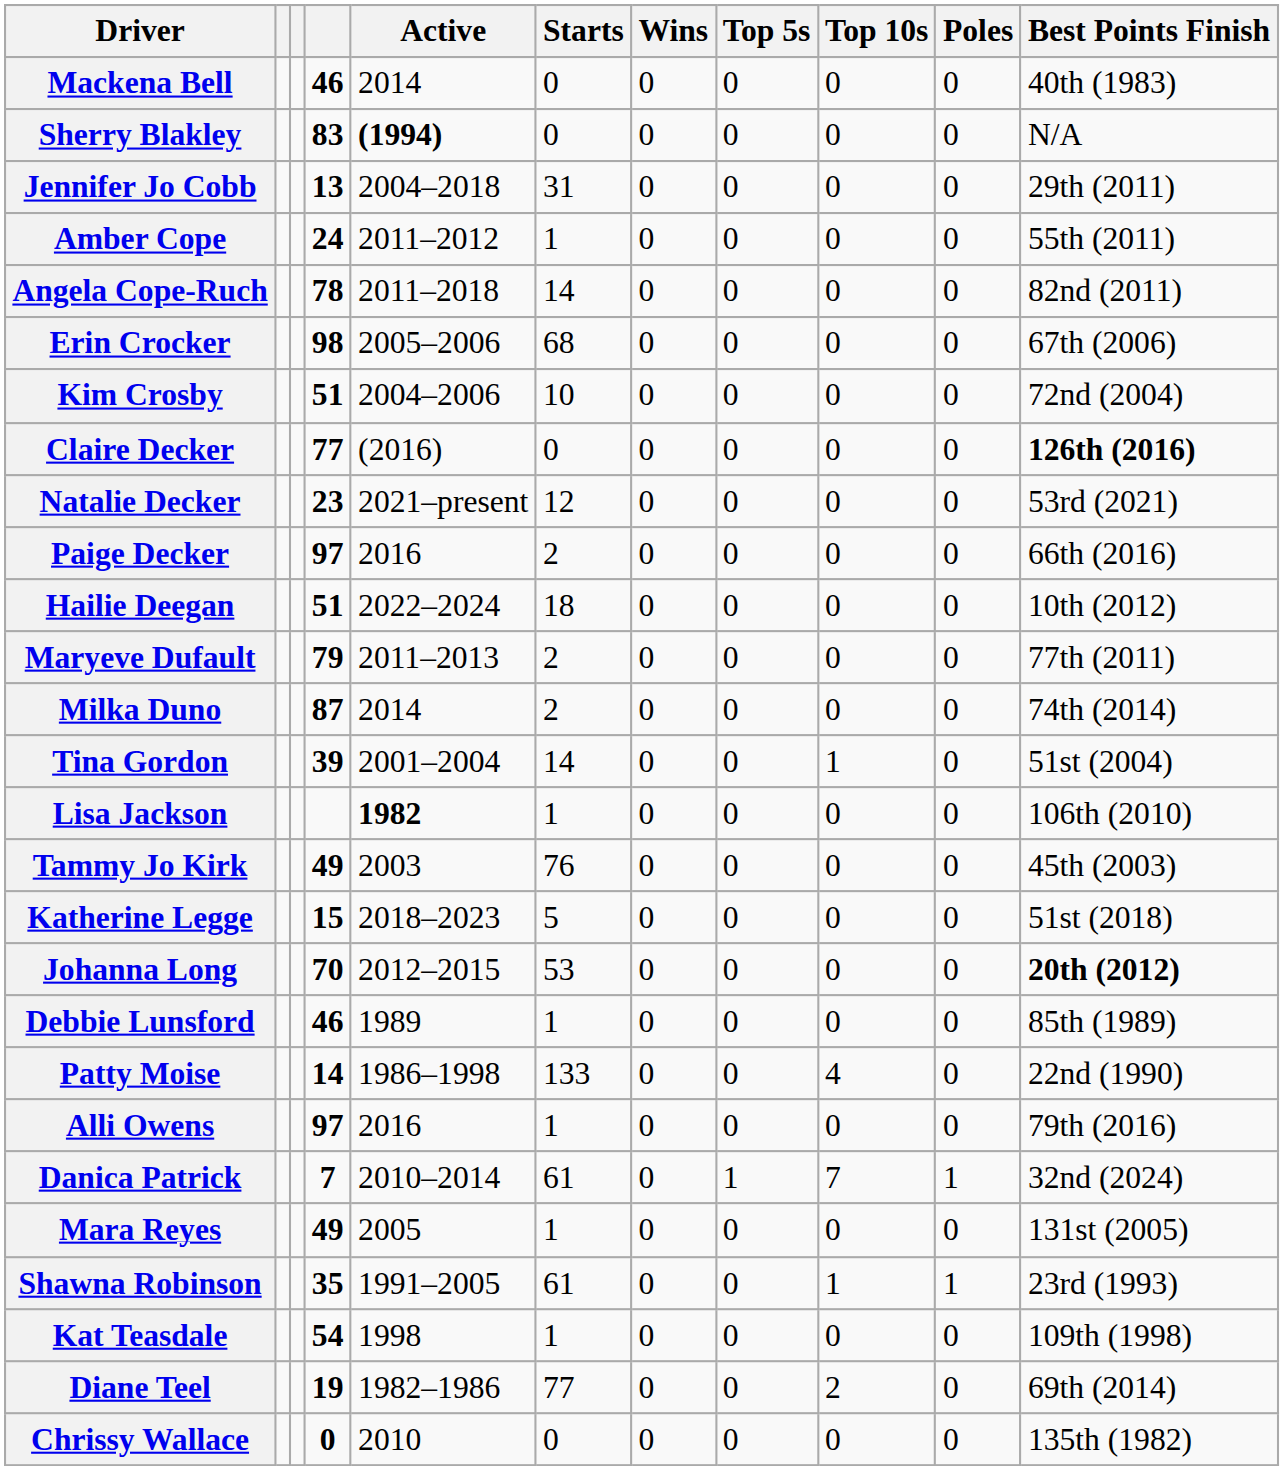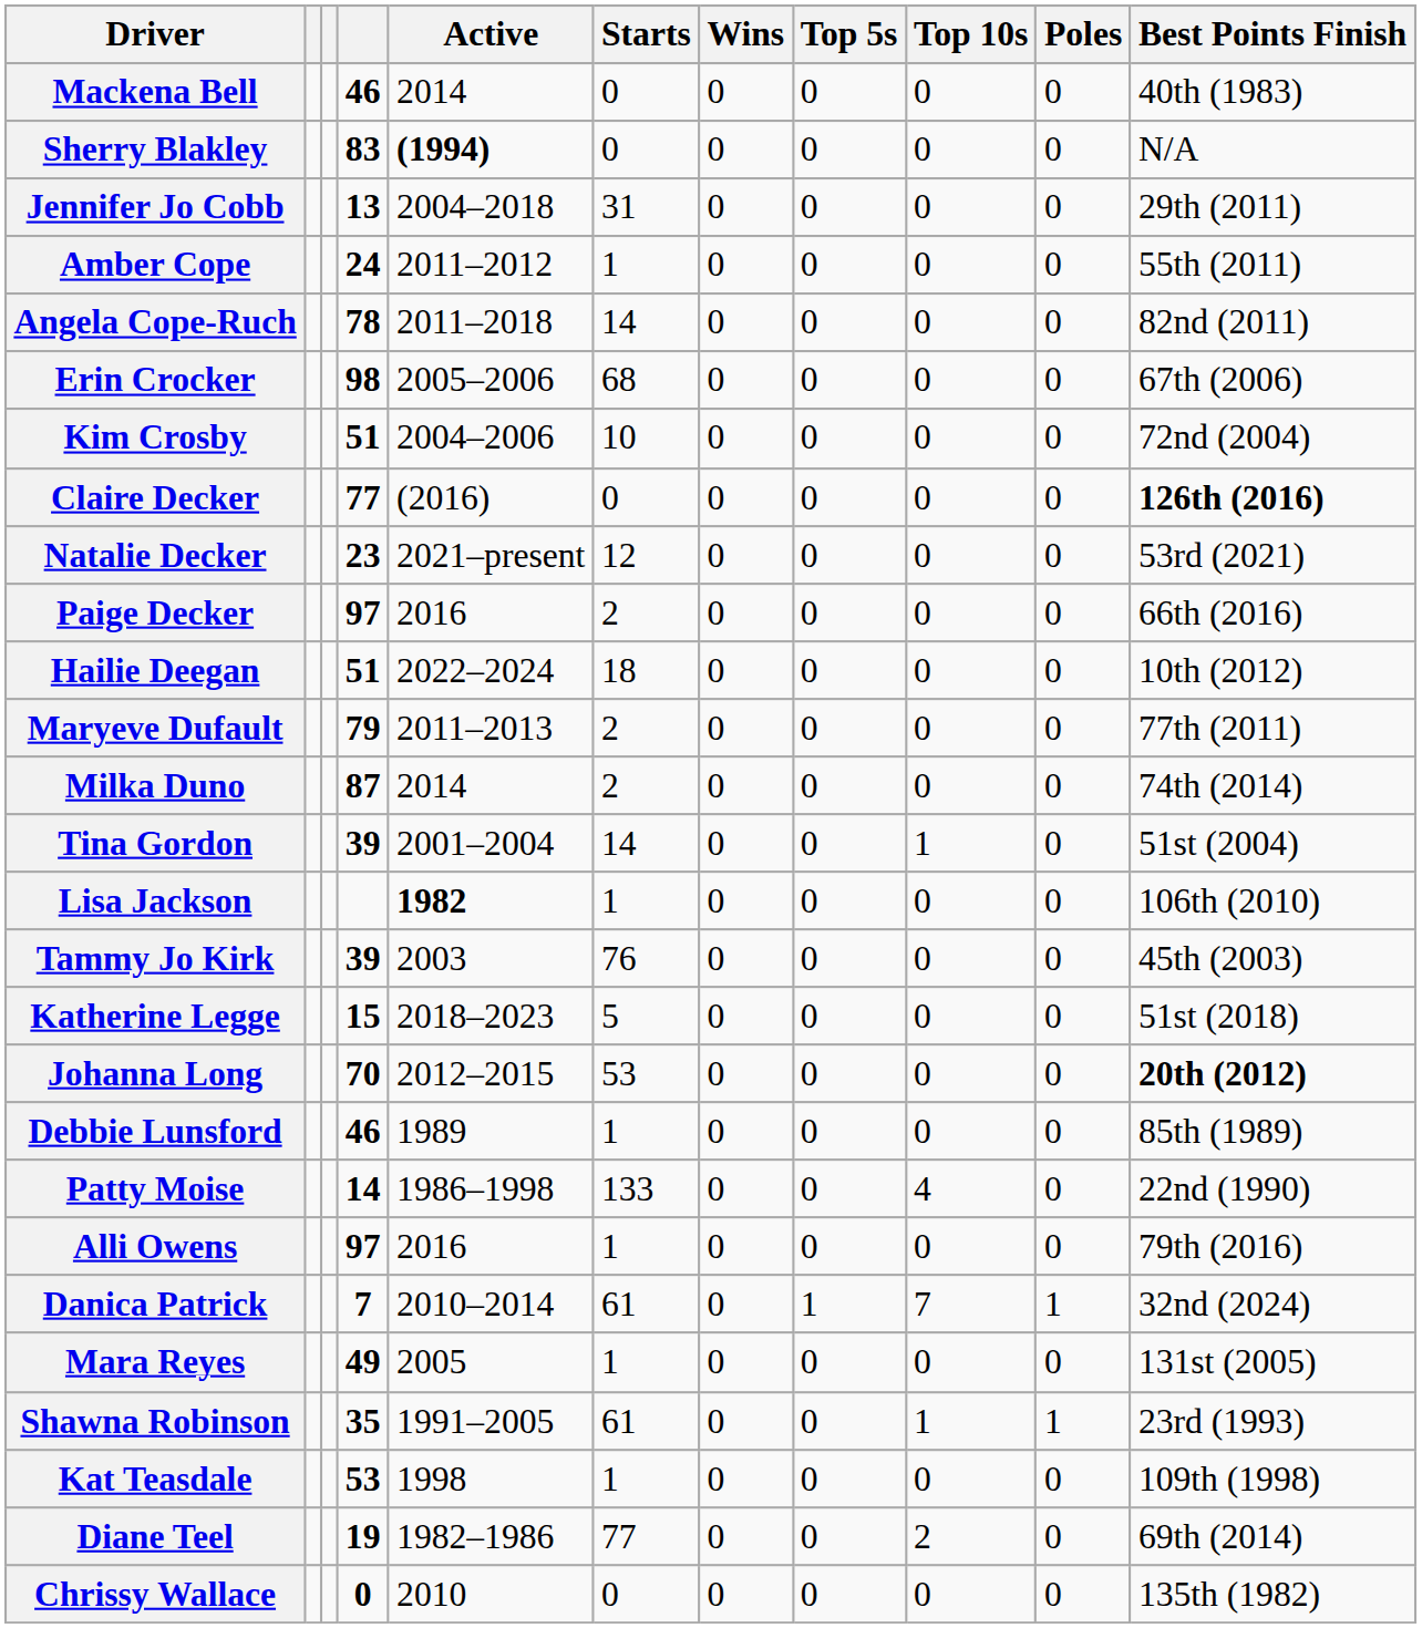 <table class="wikitable sortable" style="font-size: 95%;">
 <tr>
 <th>Driver</th>
 <th></th>
 <th></th>
 <th></th>
 <th>Active</th>
 <th>Starts</th>
 <th>Wins</th>
 <th>Top 5s</th>
 <th>Top 10s</th>
 <th>Poles</th>
 <th>Best Points Finish</th>
 </tr>
 <tr>
 <th><a href='#'>Mackena Bell</a></th>
 <td></td>
 <td></td>
 <td align=center><strong>46</strong></td>
 <td>2014</td>
 <td>0</td>
 <td>0</td>
 <td>0</td>
 <td>0</td>
 <td>0</td>
 <td data-sort-value=40>40th (1983)</td>
 </tr>
 <tr>
 <th><a href='#'>Sherry Blakley</a></th>
 <td></td>
 <td></td>
 <td align=center><strong>83</strong></td>
 <td><strong>(1994)</strong></td>
 <td>0</td>
 <td>0</td>
 <td>0</td>
 <td>0</td>
 <td>0</td>
 <td data-sort-value=1000>N/A</td>
 </tr>
 <tr>
 <th><a href='#'>Jennifer Jo Cobb</a></th>
 <td></td>
 <td></td>
 <td align=center><strong>13</strong></td>
 <td>2004–2018</td>
 <td>31</td>
 <td>0</td>
 <td>0</td>
 <td>0</td>
 <td>0</td>
 <td data-sort-value=29>29th (2011)</td>
 </tr>
 <tr>
 <th><a href='#'>Amber Cope</a></th>
 <td></td>
 <td></td>
 <td align=center><strong>24</strong></td>
 <td>2011–2012</td>
 <td>1</td>
 <td>0</td>
 <td>0</td>
 <td>0</td>
 <td>0</td>
 <td data-sort-value=55>55th (2011)</td>
 </tr>
 <tr>
 <th><a href='#'>Angela Cope-Ruch</a></th>
 <td></td>
 <td></td>
 <td align=center><strong>78</strong></td>
 <td>2011–2018</td>
 <td>14</td>
 <td>0</td>
 <td>0</td>
 <td>0</td>
 <td>0</td>
 <td data-sort-value=82>82nd (2011)</td>
 </tr>
 <tr>
 <th><a href='#'>Erin Crocker</a></th>
 <td></td>
 <td></td>
 <td align=center><strong>98</strong></td>
 <td>2005–2006</td>
 <td>68</td>
 <td>0</td>
 <td>0</td>
 <td>0</td>
 <td>0</td>
 <td data-sort-value=67>67th (2006)</td>
 </tr>
 <tr>
 <th><a href='#'>Kim Crosby</a></th>
 <td></td>
 <td></td>
 <td align=center><strong>51</strong></td>
 <td>2004–2006</td>
 <td>10</td>
 <td>0</td>
 <td>0</td>
 <td>0</td>
 <td>0</td>
 <td data-sort-value=72>72nd (2004)</td>
 </tr>
 <tr>
 <th><a href='#'>Claire Decker</a></th>
 <td></td>
 <td></td>
 <td align=center><strong>77</strong></td>
 <td>(2016)</td>
 <td>0</td>
 <td>0</td>
 <td>0</td>
 <td>0</td>
 <td>0</td>
 <td data-sort-value=126><strong>126th (2016)</strong></td>
 </tr>
 <tr>
 <th><a href='#'>Natalie Decker</a></th>
 <td></td>
 <td></td>
 <td align=center><strong>23</strong></td>
 <td>2021–present</td>
 <td>12</td>
 <td>0</td>
 <td>0</td>
 <td>0</td>
 <td>0</td>
 <td data-sort-value=53>53rd (2021)</td>
 </tr>
 <tr>
 <th><a href='#'>Paige Decker</a></th>
 <td></td>
 <td></td>
 <td align=center><strong>97</strong></td>
 <td>2016</td>
 <td>2</td>
 <td>0</td>
 <td>0</td>
 <td>0</td>
 <td>0</td>
 <td data-sort-value=66>66th (2016)</td>
 </tr>
 <tr>
 <th><a href='#'>Hailie Deegan</a></th>
 <td></td>
 <td></td>
 <td align=center><strong>51</strong></td>
 <td>2022–2024</td>
 <td>18</td>
 <td>0</td>
 <td>0</td>
 <td>0</td>
 <td>0</td>
 <td data-sort-value=10>10th (2012)</td>
 </tr>
 <tr>
 <th><a href='#'>Maryeve Dufault</a></th>
 <td></td>
 <td></td>
 <td align=center><strong>79</strong></td>
 <td>2011–2013</td>
 <td>2</td>
 <td>0</td>
 <td>0</td>
 <td>0</td>
 <td>0</td>
 <td data-sort-value=77>77th (2011)</td>
 </tr>
 <tr>
 <th><a href='#'>Milka Duno</a></th>
 <td></td>
 <td></td>
 <td align=center><strong>87</strong></td>
 <td>2014</td>
 <td>2</td>
 <td>0</td>
 <td>0</td>
 <td>0</td>
 <td>0</td>
 <td data-sort-value=74>74th (2014)</td>
 </tr>
 <tr>
 <th><a href='#'>Tina Gordon</a></th>
 <td></td>
 <td></td>
 <td align=center><strong>39</strong></td>
 <td>2001–2004</td>
 <td>14</td>
 <td>0</td>
 <td>0</td>
 <td>1</td>
 <td>0</td>
 <td data-sort-value=51>51st (2004)</td>
 </tr>
 <tr>
 <th><a href='#'>Lisa Jackson</a></th>
 <td></td>
 <td></td>
 <td></td>
 <td><strong>1982</strong></td>
 <td>1</td>
 <td>0</td>
 <td>0</td>
 <td>0</td>
 <td>0</td>
 <td data-sort-value=106>106th (2010)</td>
 </tr>
 <tr>
 <th><a href='#'>Tammy Jo Kirk</a></th>
 <td></td>
 <td></td>
-<td align=center><strong>49</strong></td>
+<td align=center><strong>39</strong></td>
 <td>2003</td>
 <td>76</td>
 <td>0</td>
 <td>0</td>
 <td>0</td>
 <td>0</td>
 <td data-sort-value=45>45th (2003)</td>
 </tr>
 <tr>
 <th><a href='#'>Katherine Legge</a></th>
 <td></td>
 <td></td>
 <td align=center><strong>15</strong></td>
 <td>2018–2023</td>
 <td>5</td>
 <td>0</td>
 <td>0</td>
 <td>0</td>
 <td>0</td>
 <td data-sort-value=51>51st (2018)</td>
 </tr>
 <tr>
 <th><a href='#'>Johanna Long</a></th>
 <td></td>
 <td></td>
 <td align=center><strong>70</strong></td>
 <td>2012–2015</td>
 <td>53</td>
 <td>0</td>
 <td>0</td>
 <td>0</td>
 <td>0</td>
 <td data-sort-value=20><strong>20th (2012)</strong></td>
 </tr>
 <tr>
 <th><a href='#'>Debbie Lunsford</a></th>
 <td></td>
 <td></td>
 <td align=center><strong>46</strong></td>
 <td>1989</td>
 <td>1</td>
 <td>0</td>
 <td>0</td>
 <td>0</td>
 <td>0</td>
 <td data-sort-value=85>85th (1989)</td>
 </tr>
 <tr>
 <th><a href='#'>Patty Moise</a></th>
 <td></td>
 <td></td>
 <td align=center><strong>14</strong></td>
 <td>1986–1998</td>
 <td>133</td>
 <td>0</td>
 <td>0</td>
 <td>4</td>
 <td>0</td>
 <td data-sort-value=22>22nd (1990)</td>
 </tr>
 <tr>
 <th><a href='#'>Alli Owens</a></th>
 <td></td>
 <td></td>
 <td align=center><strong>97</strong></td>
 <td>2016</td>
 <td>1</td>
 <td>0</td>
 <td>0</td>
 <td>0</td>
 <td>0</td>
 <td data-sort-value=79>79th (2016)</td>
 </tr>
 <tr>
 <th><a href='#'>Danica Patrick</a></th>
 <td></td>
 <td></td>
 <td align=center><strong>7</strong></td>
 <td>2010–2014</td>
 <td>61</td>
 <td>0</td>
 <td>1</td>
 <td>7</td>
 <td>1</td>
 <td data-sort-value=32>32nd (2024)</td>
 </tr>
 <tr>
 <th><a href='#'>Mara Reyes</a></th>
 <td></td>
 <td></td>
 <td align=center><strong>49</strong></td>
 <td>2005</td>
 <td>1</td>
 <td>0</td>
 <td>0</td>
 <td>0</td>
 <td>0</td>
 <td data-sort-value=131>131st (2005)</td>
 </tr>
 <tr>
 <th><a href='#'>Shawna Robinson</a></th>
 <td></td>
 <td></td>
 <td align=center><strong>35</strong></td>
 <td>1991–2005</td>
 <td>61</td>
 <td>0</td>
 <td>0</td>
 <td>1</td>
 <td>1</td>
 <td data-sort-value=23>23rd (1993)</td>
 </tr>
 <tr>
 <th><a href='#'>Kat Teasdale</a></th>
 <td></td>
 <td></td>
-<td align=center><strong>54</strong></td>
+<td align=center><strong>53</strong></td>
 <td>1998</td>
 <td>1</td>
 <td>0</td>
 <td>0</td>
 <td>0</td>
 <td>0</td>
 <td data-sort-value=109>109th (1998)</td>
 </tr>
 <tr>
 <th><a href='#'>Diane Teel</a></th>
 <td></td>
 <td></td>
 <td align=center><strong>19</strong></td>
 <td>1982–1986</td>
 <td>77</td>
 <td>0</td>
 <td>0</td>
 <td>2</td>
 <td>0</td>
 <td data-sort-value=69>69th (2014)</td>
 </tr>
 <tr>
 <th><a href='#'>Chrissy Wallace</a></th>
 <td></td>
 <td></td>
 <td align=center><strong>0</strong></td>
 <td>2010</td>
 <td>0</td>
 <td>0</td>
 <td>0</td>
 <td>0</td>
 <td>0</td>
 <td data-sort-value=135>135th (1982)</td>
 </tr>
 </table>
